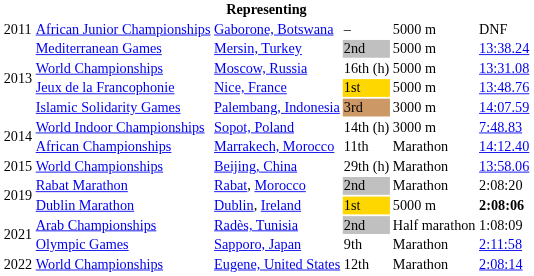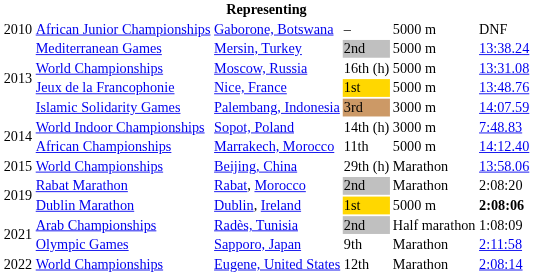 <table>
 <tr>
 <th colspan="6">Representing </th>
 </tr>
 <tr>
-<td>2011</td>
+<td>2010</td>
 <td><a href='#'>African Junior Championships</a></td>
 <td><a href='#'>Gaborone, Botswana</a></td>
 <td>–</td>
 <td>5000 m</td>
 <td>DNF</td>
 </tr>
 <tr>
 <td rowspan=4>2013</td>
 <td><a href='#'>Mediterranean Games</a></td>
 <td><a href='#'>Mersin, Turkey</a></td>
 <td bgcolor=silver>2nd</td>
 <td>5000 m</td>
 <td><a href='#'>13:38.24</a></td>
 </tr>
 <tr>
 <td><a href='#'>World Championships</a></td>
 <td><a href='#'>Moscow, Russia</a></td>
 <td>16th (h)</td>
 <td>5000 m</td>
 <td><a href='#'>13:31.08</a></td>
 </tr>
 <tr>
 <td><a href='#'>Jeux de la Francophonie</a></td>
 <td><a href='#'>Nice, France</a></td>
 <td bgcolor=gold>1st</td>
 <td>5000 m</td>
 <td><a href='#'>13:48.76</a></td>
 </tr>
 <tr>
 <td><a href='#'>Islamic Solidarity Games</a></td>
 <td><a href='#'>Palembang, Indonesia</a></td>
 <td bgcolor=cc9966>3rd</td>
 <td>3000 m</td>
 <td><a href='#'>14:07.59</a></td>
 </tr>
 <tr>
 <td rowspan=2>2014</td>
 <td><a href='#'>World Indoor Championships</a></td>
 <td><a href='#'>Sopot, Poland</a></td>
 <td>14th (h)</td>
 <td>3000 m</td>
 <td><a href='#'>7:48.83</a></td>
 </tr>
 <tr>
 <td><a href='#'>African Championships</a></td>
 <td><a href='#'>Marrakech, Morocco</a></td>
 <td>11th</td>
-<td>Marathon</td>
+<td>5000 m</td>
 <td><a href='#'>14:12.40</a></td>
 </tr>
 <tr>
 <td>2015</td>
 <td><a href='#'>World Championships</a></td>
 <td><a href='#'>Beijing, China</a></td>
 <td>29th (h)</td>
 <td>Marathon</td>
 <td><a href='#'>13:58.06</a></td>
 </tr>
 <tr>
 <td rowspan=2>2019</td>
 <td><a href='#'>Rabat Marathon</a></td>
 <td><a href='#'>Rabat</a>, <a href='#'>Morocco</a></td>
 <td bgcolor="silver">2nd</td>
 <td>Marathon</td>
 <td>2:08:20</td>
 </tr>
 <tr>
 <td><a href='#'>Dublin Marathon</a></td>
 <td><a href='#'>Dublin</a>, <a href='#'>Ireland</a></td>
 <td bgcolor="gold">1st</td>
 <td>5000 m</td>
 <td><strong>2:08:06</strong></td>
 </tr>
 <tr>
 <td rowspan=2>2021</td>
 <td><a href='#'>Arab Championships</a></td>
 <td><a href='#'>Radès, Tunisia</a></td>
 <td bgcolor=silver>2nd</td>
 <td>Half marathon</td>
 <td>1:08:09</td>
 </tr>
 <tr>
 <td><a href='#'>Olympic Games</a></td>
 <td><a href='#'>Sapporo, Japan</a></td>
 <td>9th</td>
 <td>Marathon</td>
 <td><a href='#'>2:11:58</a></td>
 </tr>
 <tr>
 <td>2022</td>
 <td><a href='#'>World Championships</a></td>
 <td><a href='#'>Eugene, United States</a></td>
 <td>12th</td>
 <td>Marathon</td>
 <td><a href='#'>2:08:14</a></td>
 </tr>
 </table>
